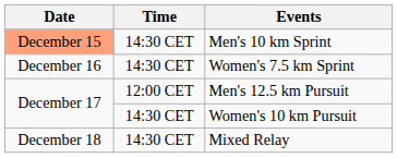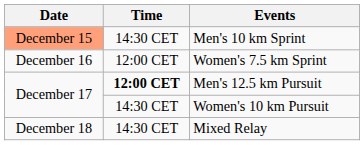 <table class="wikitable" style="text-align: center" width="400">
 <tr>
 <th>Date</th>
 <th>Time</th>
 <th>Events</th>
 </tr>
 <tr>
 <td style="background: lightsalmon;">December 15</td>
 <td>14:30 CET</td>
 <td style="text-align: left">Men's 10 km Sprint</td>
 </tr>
 <tr>
 <td>December 16</td>
-<td>14:30 CET</td>
+<td>12:00 CET</td>
 <td style="text-align: left">Women's 7.5 km Sprint</td>
 </tr>
 <tr>
 <td rowspan=2>December 17</td>
-<td>12:00 CET</td>
+<td><strong>12:00 CET</strong></td>
 <td style="text-align: left">Men's 12.5 km Pursuit</td>
 </tr>
 <tr>
 <td>14:30 CET</td>
 <td style="text-align: left">Women's 10 km Pursuit</td>
 </tr>
 <tr>
 <td>December 18</td>
 <td>14:30 CET</td>
 <td style="text-align: left">Mixed Relay</td>
 </tr>
 </table>
